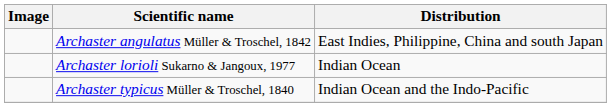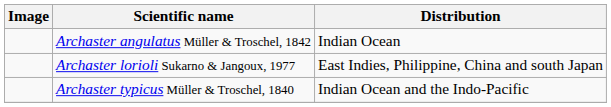 <table class="wikitable">
 <tr>
 <th>Image</th>
 <th>Scientific name</th>
 <th>Distribution</th>
 </tr>
 <tr>
 <td></td>
 <td><em><a href='#'>Archaster angulatus</a></em><small> Müller & Troschel, 1842</small></td>
-<td>East Indies, Philippine, China and south Japan</td>
+<td>Indian Ocean</td>
 </tr>
 <tr>
 <td></td>
 <td><em><a href='#'>Archaster lorioli</a></em><small> Sukarno & Jangoux, 1977</small></td>
-<td>Indian Ocean</td>
+<td>East Indies, Philippine, China and south Japan</td>
 </tr>
 <tr>
 <td></td>
 <td><em><a href='#'>Archaster typicus</a></em><small> Müller & Troschel, 1840</small></td>
 <td>Indian Ocean and the Indo-Pacific</td>
 </tr>
 <tr>
 </tr>
 </table>
